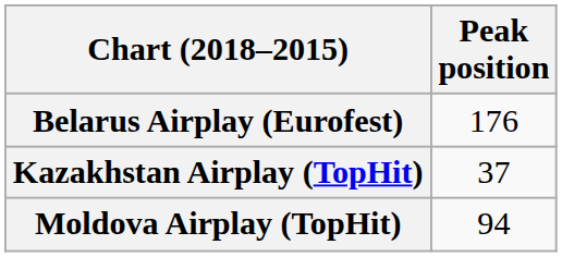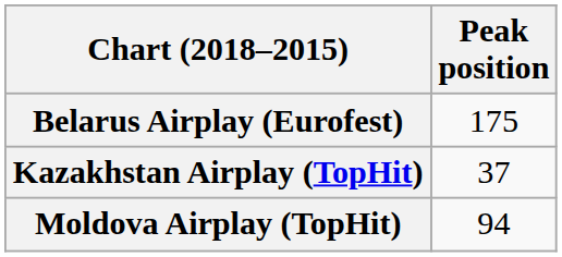 <table class="wikitable sortable plainrowheaders" style="text-align:center">
 <tr>
 <th scope="col">Chart (2018–2015)</th>
 <th scope="col">Peak<br>position</th>
 </tr>
 <tr>
 <th scope="row">Belarus Airplay (Eurofest)</th>
-<td>176</td>
+<td>175</td>
 </tr>
 <tr>
 <th scope="row">Kazakhstan Airplay (<a href='#'>TopHit</a>)</th>
 <td>37</td>
 </tr>
 <tr>
 <th scope="row">Moldova Airplay (TopHit)</th>
 <td>94</td>
 </tr>
 </table>
